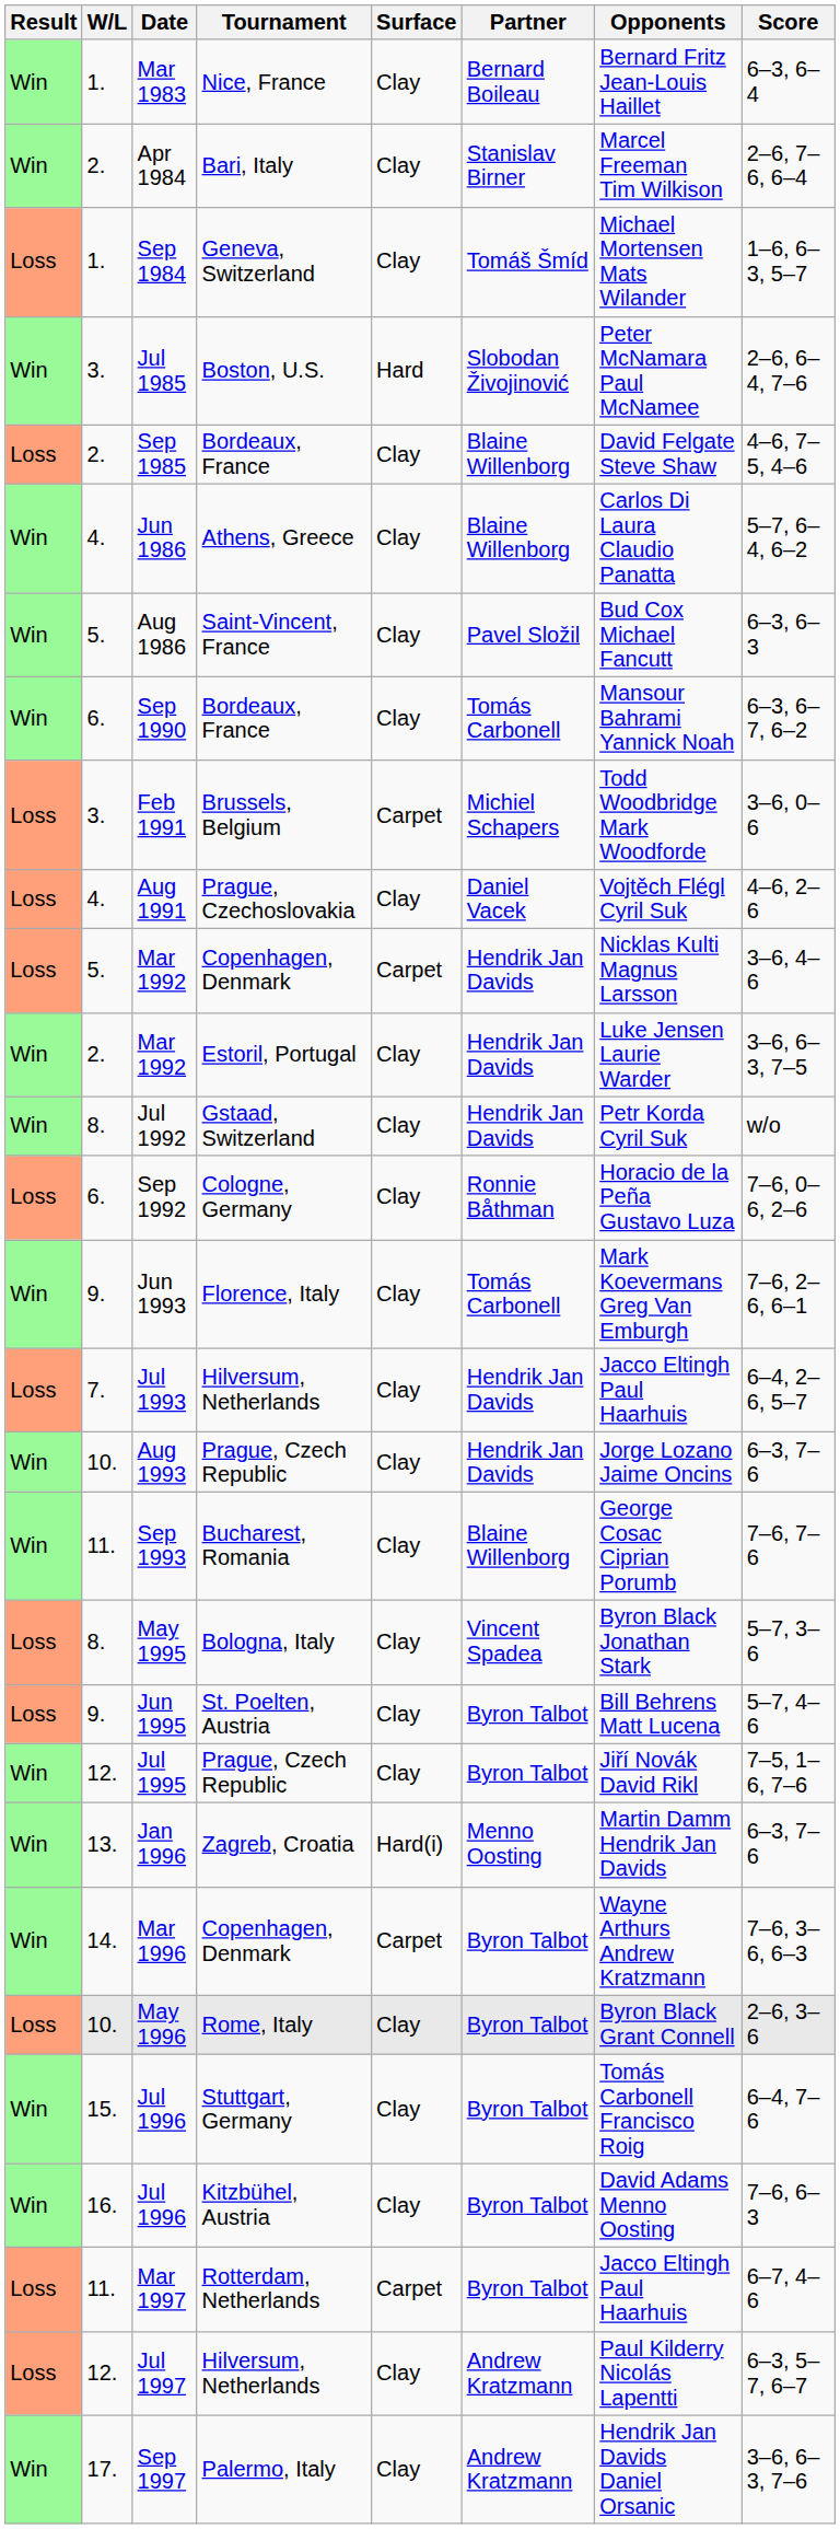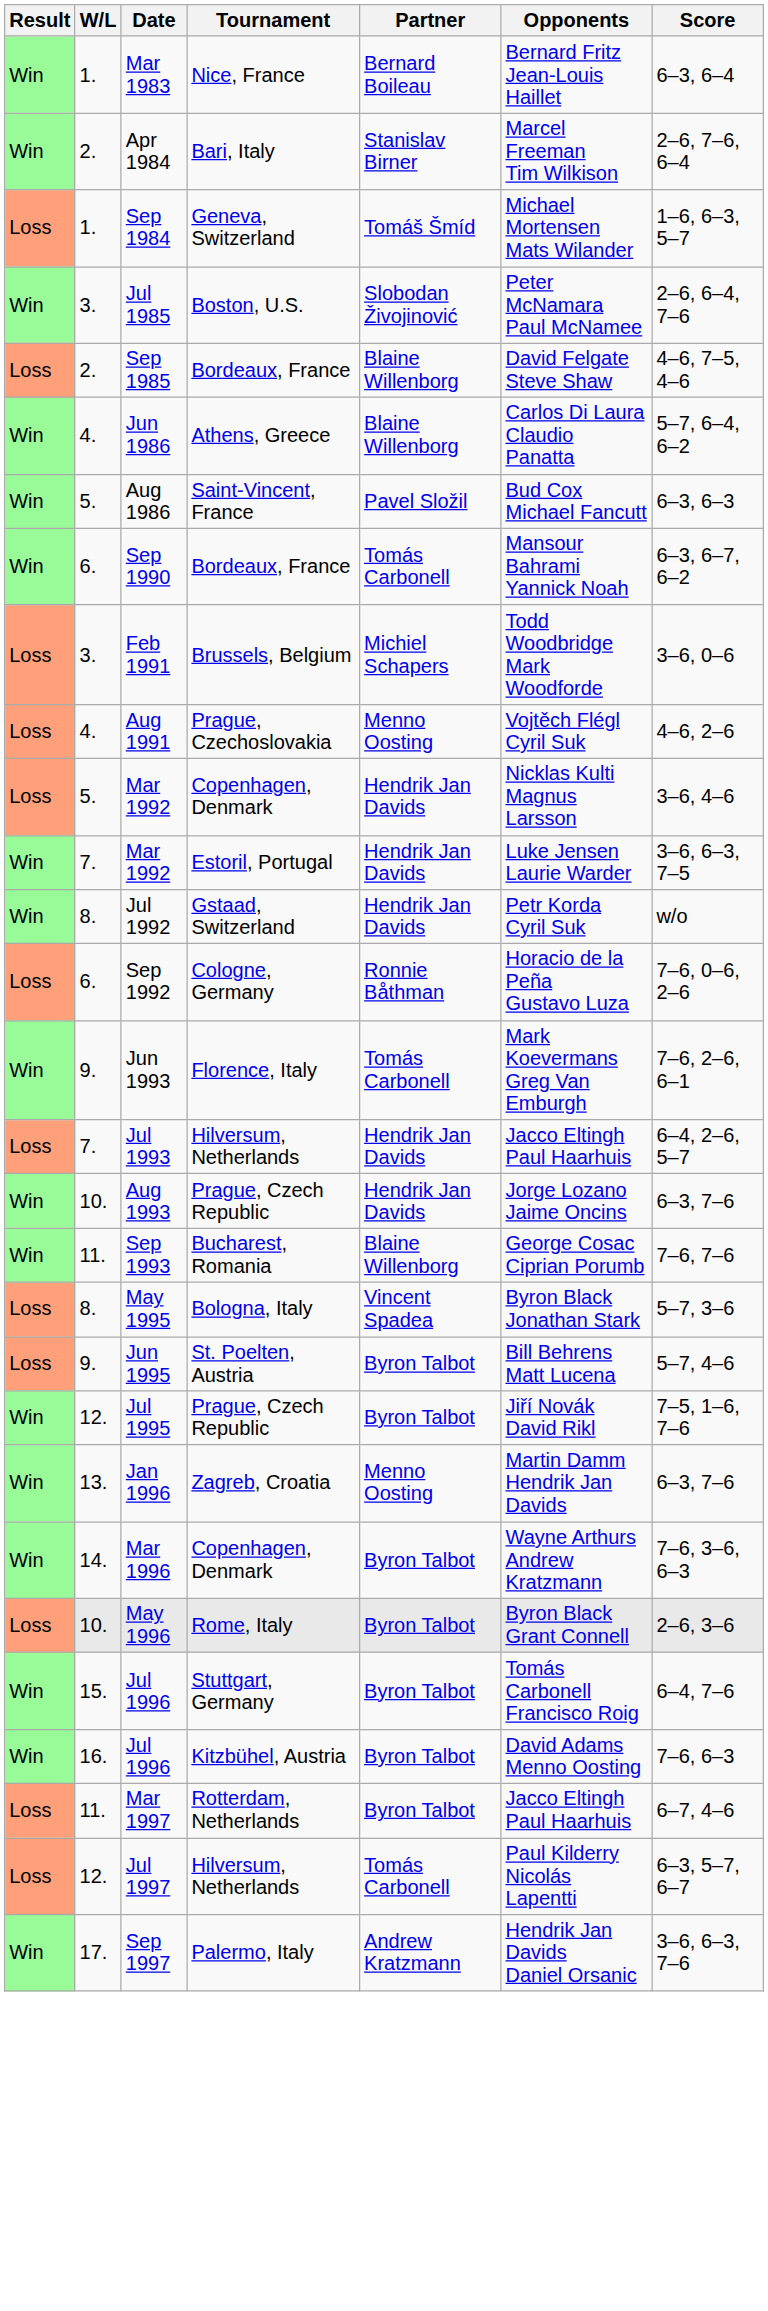 <table class="sortable wikitable">
 <tr>
 <th style="width:40px">Result</th>
 <th style="width:30px" class="unsortable">W/L</th>
 <th style="width:60px">Date</th>
 <th style="width:160px">Tournament</th>
-<th style="width:50px">Surface</th>
 <th style="width:150px">Partner</th>
 <th style="width:150px">Opponents</th>
 <th style="width:140px" class="unsortable">Score</th>
 </tr>
 <tr>
 <td style="background:#98fb98;">Win</td>
 <td>1.</td>
 <td><a href='#'>Mar 1983</a></td>
 <td><a href='#'>Nice</a>, France</td>
-<td>Clay</td>
 <td> <a href='#'>Bernard Boileau</a></td>
 <td> <a href='#'>Bernard Fritz</a><br> <a href='#'>Jean-Louis Haillet</a></td>
 <td>6–3, 6–4</td>
 </tr>
 <tr>
 <td style="background:#98fb98;">Win</td>
 <td>2.</td>
 <td>Apr 1984</td>
 <td><a href='#'>Bari</a>, Italy</td>
-<td>Clay</td>
 <td> <a href='#'>Stanislav Birner</a></td>
 <td> <a href='#'>Marcel Freeman</a><br> <a href='#'>Tim Wilkison</a></td>
 <td>2–6, 7–6, 6–4</td>
 </tr>
 <tr>
 <td style="background:#ffa07a;">Loss</td>
 <td>1.</td>
 <td><a href='#'>Sep 1984</a></td>
 <td><a href='#'>Geneva</a>, Switzerland</td>
-<td>Clay</td>
 <td> <a href='#'>Tomáš Šmíd</a></td>
 <td> <a href='#'>Michael Mortensen </a><br> <a href='#'>Mats Wilander</a></td>
 <td>1–6, 6–3, 5–7</td>
 </tr>
 <tr>
 <td style="background:#98fb98;">Win</td>
 <td>3.</td>
 <td><a href='#'>Jul 1985</a></td>
 <td><a href='#'>Boston</a>, U.S.</td>
-<td>Hard</td>
 <td> <a href='#'>Slobodan Živojinović</a></td>
 <td> <a href='#'>Peter McNamara</a><br> <a href='#'>Paul McNamee</a></td>
 <td>2–6, 6–4, 7–6</td>
 </tr>
 <tr>
 <td style="background:#ffa07a;">Loss</td>
 <td>2.</td>
 <td><a href='#'>Sep 1985</a></td>
 <td><a href='#'>Bordeaux</a>, France</td>
-<td>Clay</td>
 <td> <a href='#'>Blaine Willenborg</a></td>
 <td> <a href='#'>David Felgate</a><br> <a href='#'>Steve Shaw</a></td>
 <td>4–6, 7–5, 4–6</td>
 </tr>
 <tr>
 <td style="background:#98fb98;">Win</td>
 <td>4.</td>
 <td><a href='#'>Jun 1986</a></td>
 <td><a href='#'>Athens</a>, Greece</td>
-<td>Clay</td>
 <td> <a href='#'>Blaine Willenborg</a></td>
 <td> <a href='#'>Carlos Di Laura</a><br> <a href='#'>Claudio Panatta</a></td>
 <td>5–7, 6–4, 6–2</td>
 </tr>
 <tr>
 <td style="background:#98fb98;">Win</td>
 <td>5.</td>
 <td>Aug 1986</td>
 <td><a href='#'>Saint-Vincent</a>, France</td>
-<td>Clay</td>
 <td> <a href='#'>Pavel Složil</a></td>
 <td> <a href='#'>Bud Cox</a><br> <a href='#'>Michael Fancutt</a></td>
 <td>6–3, 6–3</td>
 </tr>
 <tr>
 <td style="background:#98fb98;">Win</td>
 <td>6.</td>
 <td><a href='#'>Sep 1990</a></td>
 <td><a href='#'>Bordeaux</a>, France</td>
-<td>Clay</td>
 <td> <a href='#'>Tomás Carbonell</a></td>
 <td> <a href='#'>Mansour Bahrami</a><br> <a href='#'>Yannick Noah</a></td>
 <td>6–3, 6–7, 6–2</td>
 </tr>
 <tr>
 <td style="background:#ffa07a;">Loss</td>
 <td>3.</td>
 <td><a href='#'>Feb 1991</a></td>
 <td><a href='#'>Brussels</a>, Belgium</td>
-<td>Carpet</td>
 <td> <a href='#'>Michiel Schapers</a></td>
 <td> <a href='#'>Todd Woodbridge</a><br> <a href='#'>Mark Woodforde</a></td>
 <td>3–6, 0–6</td>
 </tr>
 <tr>
 <td style="background:#ffa07a;">Loss</td>
 <td>4.</td>
 <td><a href='#'>Aug 1991</a></td>
 <td><a href='#'>Prague</a>, Czechoslovakia</td>
-<td>Clay</td>
-<td> <a href='#'>Daniel Vacek</a></td>
+<td> <a href='#'>Menno Oosting</a></td>
 <td> <a href='#'>Vojtěch Flégl</a><br> <a href='#'>Cyril Suk</a></td>
 <td>4–6, 2–6</td>
 </tr>
 <tr>
 <td style="background:#ffa07a;">Loss</td>
 <td>5.</td>
 <td><a href='#'>Mar 1992</a></td>
 <td><a href='#'>Copenhagen</a>, Denmark</td>
-<td>Carpet</td>
 <td> <a href='#'>Hendrik Jan Davids</a></td>
 <td> <a href='#'>Nicklas Kulti</a><br> <a href='#'>Magnus Larsson</a></td>
 <td>3–6, 4–6</td>
 </tr>
 <tr>
 <td style="background:#98fb98;">Win</td>
-<td>2.</td>
+<td>7.</td>
 <td><a href='#'>Mar 1992</a></td>
 <td><a href='#'>Estoril</a>, Portugal</td>
-<td>Clay</td>
 <td> <a href='#'>Hendrik Jan Davids</a></td>
 <td> <a href='#'>Luke Jensen</a><br> <a href='#'>Laurie Warder</a></td>
 <td>3–6, 6–3, 7–5</td>
 </tr>
 <tr>
 <td style="background:#98fb98;">Win</td>
 <td>8.</td>
 <td>Jul 1992</td>
 <td><a href='#'>Gstaad</a>, Switzerland</td>
-<td>Clay</td>
 <td> <a href='#'>Hendrik Jan Davids</a></td>
 <td> <a href='#'>Petr Korda</a><br> <a href='#'>Cyril Suk</a></td>
 <td>w/o</td>
 </tr>
 <tr>
 <td style="background:#ffa07a;">Loss</td>
 <td>6.</td>
 <td>Sep 1992</td>
 <td><a href='#'>Cologne</a>, Germany</td>
-<td>Clay</td>
 <td> <a href='#'>Ronnie Båthman</a></td>
 <td> <a href='#'>Horacio de la Peña</a><br> <a href='#'>Gustavo Luza</a></td>
 <td>7–6, 0–6, 2–6</td>
 </tr>
 <tr>
 <td style="background:#98fb98;">Win</td>
 <td>9.</td>
 <td>Jun 1993</td>
 <td><a href='#'>Florence</a>, Italy</td>
-<td>Clay</td>
 <td> <a href='#'>Tomás Carbonell</a></td>
 <td> <a href='#'>Mark Koevermans</a><br> <a href='#'>Greg Van Emburgh</a></td>
 <td>7–6, 2–6, 6–1</td>
 </tr>
 <tr>
 <td style="background:#ffa07a;">Loss</td>
 <td>7.</td>
 <td><a href='#'>Jul 1993</a></td>
 <td><a href='#'>Hilversum</a>, Netherlands</td>
-<td>Clay</td>
 <td> <a href='#'>Hendrik Jan Davids</a></td>
 <td> <a href='#'>Jacco Eltingh</a><br> <a href='#'>Paul Haarhuis</a></td>
 <td>6–4, 2–6, 5–7</td>
 </tr>
 <tr>
 <td style="background:#98fb98;">Win</td>
 <td>10.</td>
 <td><a href='#'>Aug 1993</a></td>
 <td><a href='#'>Prague</a>, Czech Republic</td>
-<td>Clay</td>
 <td> <a href='#'>Hendrik Jan Davids</a></td>
 <td> <a href='#'>Jorge Lozano</a><br> <a href='#'>Jaime Oncins</a></td>
 <td>6–3, 7–6</td>
 </tr>
 <tr>
 <td style="background:#98fb98;">Win</td>
 <td>11.</td>
 <td><a href='#'>Sep 1993</a></td>
 <td><a href='#'>Bucharest</a>, Romania</td>
-<td>Clay</td>
 <td> <a href='#'>Blaine Willenborg</a></td>
 <td> <a href='#'>George Cosac</a><br> <a href='#'>Ciprian Porumb</a></td>
 <td>7–6, 7–6</td>
 </tr>
 <tr>
 <td style="background:#ffa07a;">Loss</td>
 <td>8.</td>
 <td><a href='#'>May 1995</a></td>
 <td><a href='#'>Bologna</a>, Italy</td>
-<td>Clay</td>
 <td> <a href='#'>Vincent Spadea</a></td>
 <td> <a href='#'>Byron Black</a><br> <a href='#'>Jonathan Stark</a></td>
 <td>5–7, 3–6</td>
 </tr>
 <tr>
 <td style="background:#ffa07a;">Loss</td>
 <td>9.</td>
 <td><a href='#'>Jun 1995</a></td>
 <td><a href='#'>St. Poelten</a>, Austria</td>
-<td>Clay</td>
 <td> <a href='#'>Byron Talbot</a></td>
 <td> <a href='#'>Bill Behrens</a><br> <a href='#'>Matt Lucena</a></td>
 <td>5–7, 4–6</td>
 </tr>
 <tr>
 <td style="background:#98fb98;">Win</td>
 <td>12.</td>
 <td><a href='#'>Jul 1995</a></td>
 <td><a href='#'>Prague</a>, Czech Republic</td>
-<td>Clay</td>
 <td> <a href='#'>Byron Talbot</a></td>
 <td> <a href='#'>Jiří Novák</a><br> <a href='#'>David Rikl</a></td>
 <td>7–5, 1–6, 7–6</td>
 </tr>
 <tr>
 <td style="background:#98fb98;">Win</td>
 <td>13.</td>
 <td><a href='#'>Jan 1996</a></td>
 <td><a href='#'>Zagreb</a>, Croatia</td>
-<td>Hard(i)</td>
 <td> <a href='#'>Menno Oosting</a></td>
 <td> <a href='#'>Martin Damm</a><br> <a href='#'>Hendrik Jan Davids</a></td>
 <td>6–3, 7–6</td>
 </tr>
 <tr>
 <td style="background:#98fb98;">Win</td>
 <td>14.</td>
 <td><a href='#'>Mar 1996</a></td>
 <td><a href='#'>Copenhagen</a>, Denmark</td>
-<td>Carpet</td>
 <td> <a href='#'>Byron Talbot</a></td>
 <td> <a href='#'>Wayne Arthurs</a><br> <a href='#'>Andrew Kratzmann</a></td>
 <td>7–6, 3–6, 6–3</td>
 </tr>
 <tr style="background:#e9e9e9;">
 <td style="background:#ffa07a;">Loss</td>
 <td>10.</td>
 <td><a href='#'>May 1996</a></td>
 <td><a href='#'>Rome</a>, Italy</td>
-<td>Clay</td>
 <td> <a href='#'>Byron Talbot</a></td>
 <td> <a href='#'>Byron Black</a><br> <a href='#'>Grant Connell</a></td>
 <td>2–6, 3–6</td>
 </tr>
 <tr>
 <td style="background:#98fb98;">Win</td>
 <td>15.</td>
 <td><a href='#'>Jul 1996</a></td>
 <td><a href='#'>Stuttgart</a>, Germany</td>
-<td>Clay</td>
 <td> <a href='#'>Byron Talbot</a></td>
 <td> <a href='#'>Tomás Carbonell</a><br> <a href='#'>Francisco Roig</a></td>
 <td>6–4, 7–6</td>
 </tr>
 <tr>
 <td style="background:#98fb98;">Win</td>
 <td>16.</td>
 <td><a href='#'>Jul 1996</a></td>
 <td><a href='#'>Kitzbühel</a>, Austria</td>
-<td>Clay</td>
 <td> <a href='#'>Byron Talbot</a></td>
 <td> <a href='#'>David Adams</a><br> <a href='#'>Menno Oosting</a></td>
 <td>7–6, 6–3</td>
 </tr>
 <tr>
 <td style="background:#ffa07a;">Loss</td>
 <td>11.</td>
 <td><a href='#'>Mar 1997</a></td>
 <td><a href='#'>Rotterdam</a>, Netherlands</td>
-<td>Carpet</td>
 <td> <a href='#'>Byron Talbot</a></td>
 <td> <a href='#'>Jacco Eltingh</a><br> <a href='#'>Paul Haarhuis</a></td>
 <td>6–7, 4–6</td>
 </tr>
 <tr>
 <td style="background:#ffa07a;">Loss</td>
 <td>12.</td>
 <td><a href='#'>Jul 1997</a></td>
 <td><a href='#'>Hilversum</a>, Netherlands</td>
-<td>Clay</td>
-<td> <a href='#'>Andrew Kratzmann</a></td>
+<td> <a href='#'>Tomás Carbonell</a></td>
 <td> <a href='#'>Paul Kilderry</a><br> <a href='#'>Nicolás Lapentti</a></td>
 <td>6–3, 5–7, 6–7</td>
 </tr>
 <tr>
 <td style="background:#98fb98;">Win</td>
 <td>17.</td>
 <td><a href='#'>Sep 1997</a></td>
 <td><a href='#'>Palermo</a>, Italy</td>
-<td>Clay</td>
 <td> <a href='#'>Andrew Kratzmann</a></td>
 <td> <a href='#'>Hendrik Jan Davids</a><br> <a href='#'>Daniel Orsanic</a></td>
 <td>3–6, 6–3, 7–6</td>
 </tr>
 </table>
